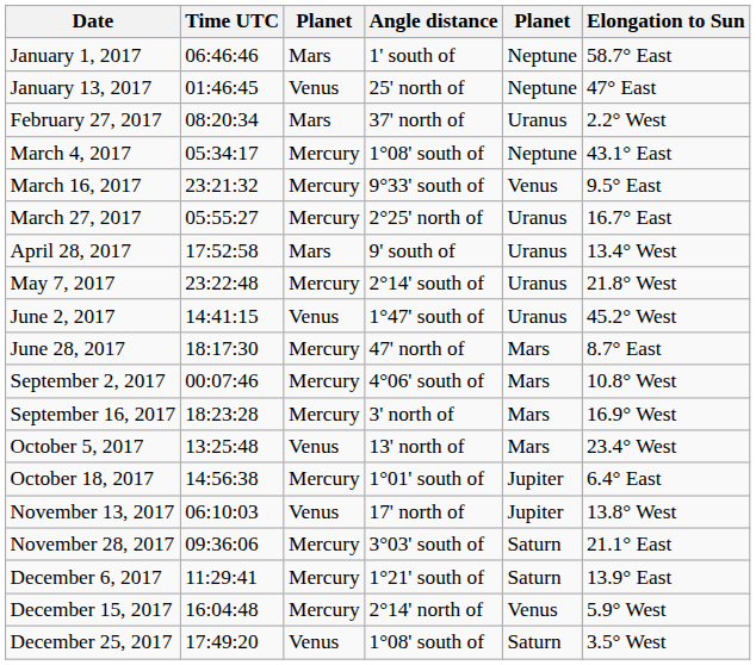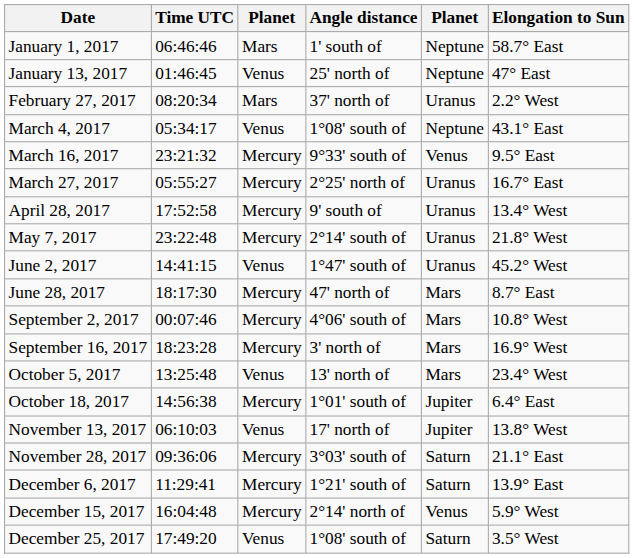 <table class="wikitable sortable">
 <tr bgcolor="#ddddff" align="center" valign="top">
 <th>Date</th>
 <th>Time UTC</th>
 <th>Planet</th>
 <th>Angle distance</th>
 <th>Planet</th>
 <th>Elongation to Sun</th>
 </tr>
 <tr>
 <td>January 1, 2017</td>
 <td>06:46:46</td>
 <td>Mars</td>
 <td>1' south of</td>
 <td>Neptune</td>
 <td>58.7° East</td>
 </tr>
 <tr>
 <td>January 13, 2017</td>
 <td>01:46:45</td>
 <td>Venus</td>
 <td>25' north of</td>
 <td>Neptune</td>
 <td>47° East</td>
 </tr>
 <tr>
 <td>February 27, 2017</td>
 <td>08:20:34</td>
 <td>Mars</td>
 <td>37' north of</td>
 <td>Uranus</td>
 <td>2.2° West</td>
 </tr>
 <tr>
 <td>March 4, 2017</td>
 <td>05:34:17</td>
-<td>Mercury</td>
+<td>Venus</td>
 <td>1°08' south of</td>
 <td>Neptune</td>
 <td>43.1° East</td>
 </tr>
 <tr>
 <td>March 16, 2017</td>
 <td>23:21:32</td>
 <td>Mercury</td>
 <td>9°33' south of</td>
 <td>Venus</td>
 <td>9.5° East</td>
 </tr>
 <tr>
 <td>March 27, 2017</td>
 <td>05:55:27</td>
 <td>Mercury</td>
 <td>2°25' north of</td>
 <td>Uranus</td>
 <td>16.7° East</td>
 </tr>
 <tr>
 <td>April 28, 2017</td>
 <td>17:52:58</td>
-<td>Mars</td>
+<td>Mercury</td>
 <td>9' south of</td>
 <td>Uranus</td>
 <td>13.4° West</td>
 </tr>
 <tr>
 <td>May 7, 2017</td>
 <td>23:22:48</td>
 <td>Mercury</td>
 <td>2°14' south of</td>
 <td>Uranus</td>
 <td>21.8° West</td>
 </tr>
 <tr>
 <td>June 2, 2017</td>
 <td>14:41:15</td>
 <td>Venus</td>
 <td>1°47' south of</td>
 <td>Uranus</td>
 <td>45.2° West</td>
 </tr>
 <tr>
 <td>June 28, 2017</td>
 <td>18:17:30</td>
 <td>Mercury</td>
 <td>47' north of</td>
 <td>Mars</td>
 <td>8.7° East</td>
 </tr>
 <tr>
 <td>September 2, 2017</td>
 <td>00:07:46</td>
 <td>Mercury</td>
 <td>4°06' south of</td>
 <td>Mars</td>
 <td>10.8° West</td>
 </tr>
 <tr>
 <td>September 16, 2017</td>
 <td>18:23:28</td>
 <td>Mercury</td>
 <td>3' north of</td>
 <td>Mars</td>
 <td>16.9° West</td>
 </tr>
 <tr>
 <td>October 5, 2017</td>
 <td>13:25:48</td>
 <td>Venus</td>
 <td>13' north of</td>
 <td>Mars</td>
 <td>23.4° West</td>
 </tr>
 <tr>
 <td>October 18, 2017</td>
 <td>14:56:38</td>
 <td>Mercury</td>
 <td>1°01' south of</td>
 <td>Jupiter</td>
 <td>6.4° East</td>
 </tr>
 <tr>
 <td>November 13, 2017</td>
 <td>06:10:03</td>
 <td>Venus</td>
 <td>17' north of</td>
 <td>Jupiter</td>
 <td>13.8° West</td>
 </tr>
 <tr>
 <td>November 28, 2017</td>
 <td>09:36:06</td>
 <td>Mercury</td>
 <td>3°03' south of</td>
 <td>Saturn</td>
 <td>21.1° East</td>
 </tr>
 <tr>
 <td>December 6, 2017</td>
 <td>11:29:41</td>
 <td>Mercury</td>
 <td>1°21' south of</td>
 <td>Saturn</td>
 <td>13.9° East</td>
 </tr>
 <tr>
 <td>December 15, 2017</td>
 <td>16:04:48</td>
 <td>Mercury</td>
 <td>2°14' north of</td>
 <td>Venus</td>
 <td>5.9° West</td>
 </tr>
 <tr>
 <td>December 25, 2017</td>
 <td>17:49:20</td>
 <td>Venus</td>
 <td>1°08' south of</td>
 <td>Saturn</td>
 <td>3.5° West</td>
 </tr>
 </table>
